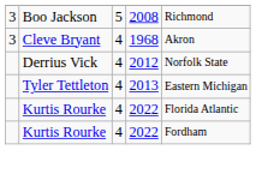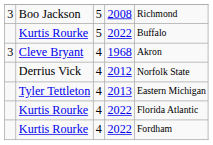 <table class="wikitable">
 <tr>
 </tr>
 <tr>
 <td>3</td>
 <td>Boo Jackson</td>
 <td>5</td>
 <td><a href='#'>2008</a></td>
 <td style="font-size:80%;">Richmond</td>
+</tr>
+<tr>
+<td></td>
+<td><a href='#'>Kurtis Rourke</a></td>
+<td>5</td>
+<td><a href='#'>2022</a></td>
+<td style="font-size:80%;">Buffalo</td>
 </tr>
 <tr>
 <td>3</td>
 <td><a href='#'>Cleve Bryant</a></td>
 <td>4</td>
 <td><a href='#'>1968</a></td>
 <td style="font-size:80%;">Akron</td>
 </tr>
 <tr>
 <td></td>
 <td>Derrius Vick</td>
 <td>4</td>
 <td><a href='#'>2012</a></td>
 <td style="font-size:80%;">Norfolk State</td>
 </tr>
 <tr>
 <td></td>
 <td><a href='#'>Tyler Tettleton</a></td>
 <td>4</td>
 <td><a href='#'>2013</a></td>
 <td style="font-size:80%;">Eastern Michigan</td>
 </tr>
 <tr>
 <td></td>
 <td><a href='#'>Kurtis Rourke</a></td>
 <td>4</td>
 <td><a href='#'>2022</a></td>
 <td style="font-size:80%;">Florida Atlantic</td>
 </tr>
 <tr>
 <td></td>
 <td><a href='#'>Kurtis Rourke</a></td>
 <td>4</td>
 <td><a href='#'>2022</a></td>
 <td style="font-size:80%;">Fordham</td>
 </tr>
 </table>
